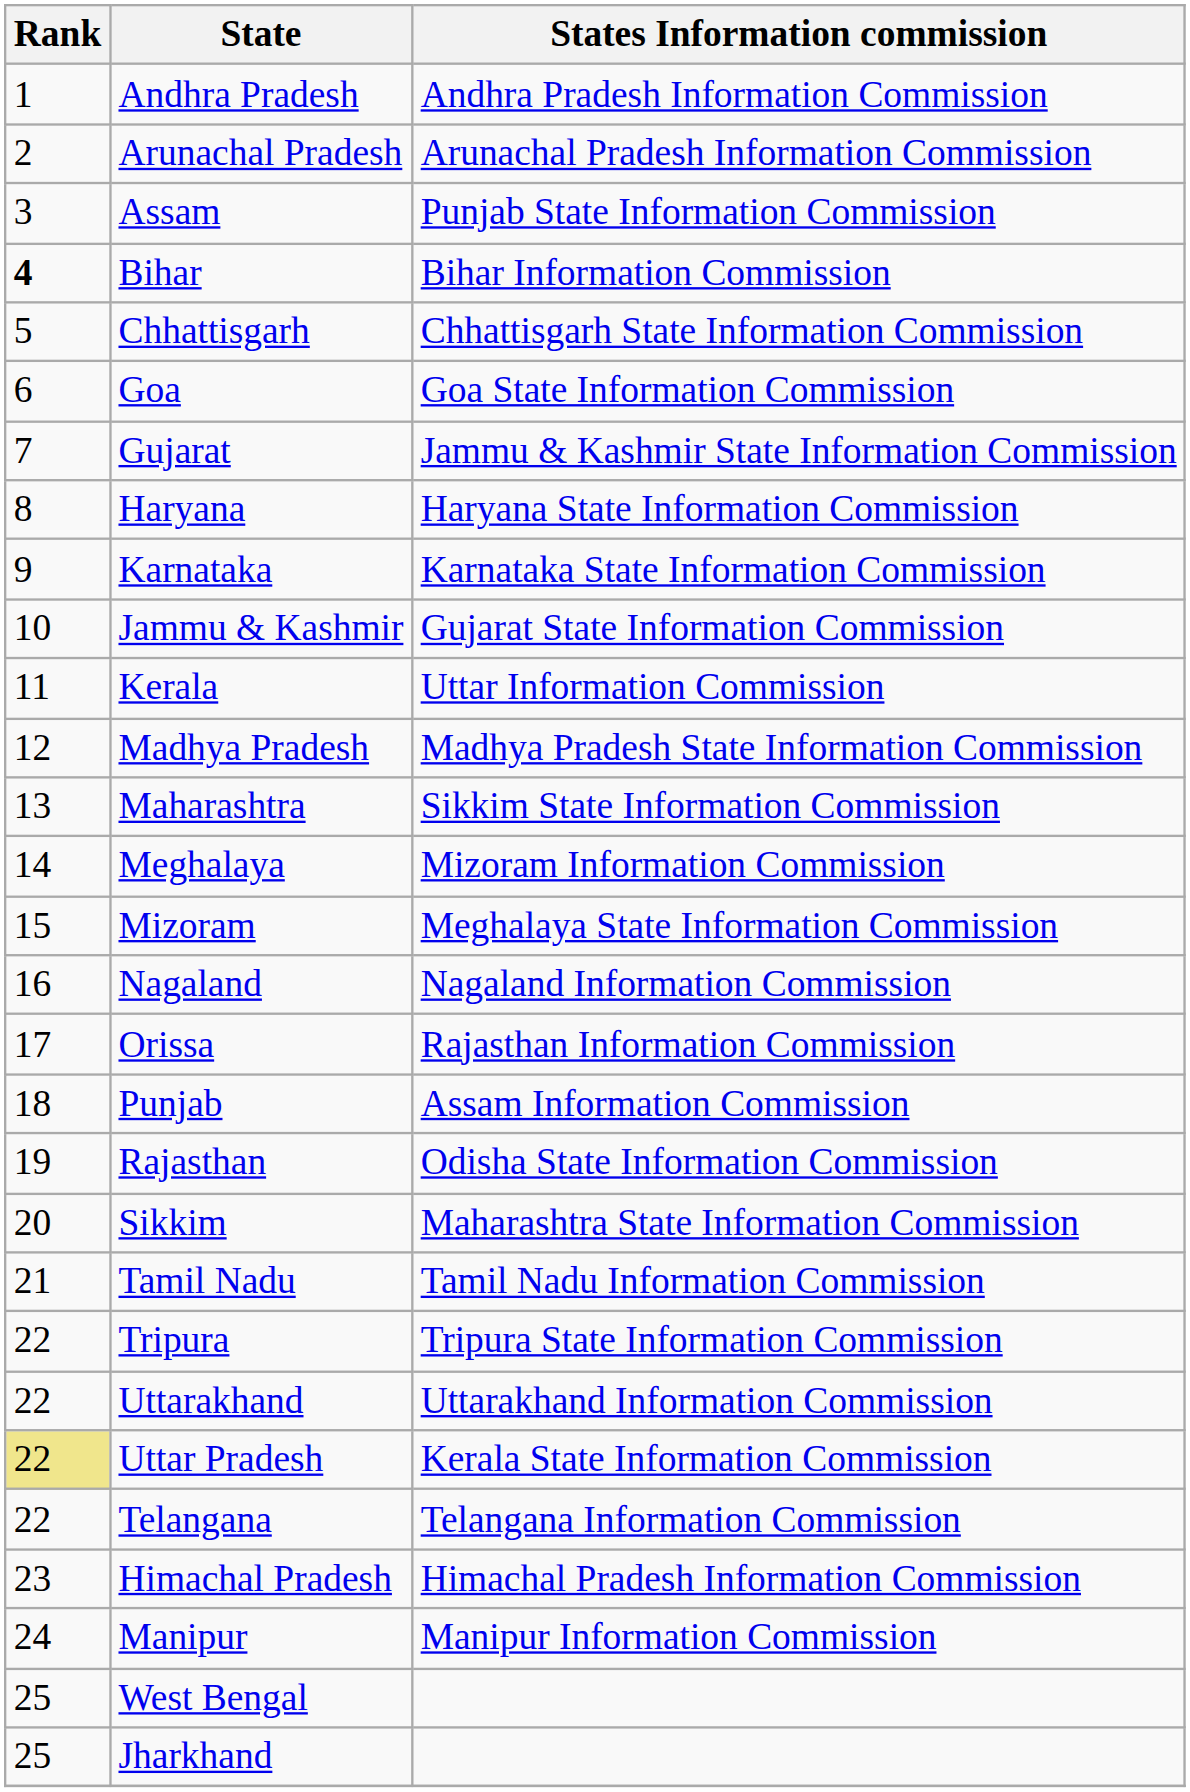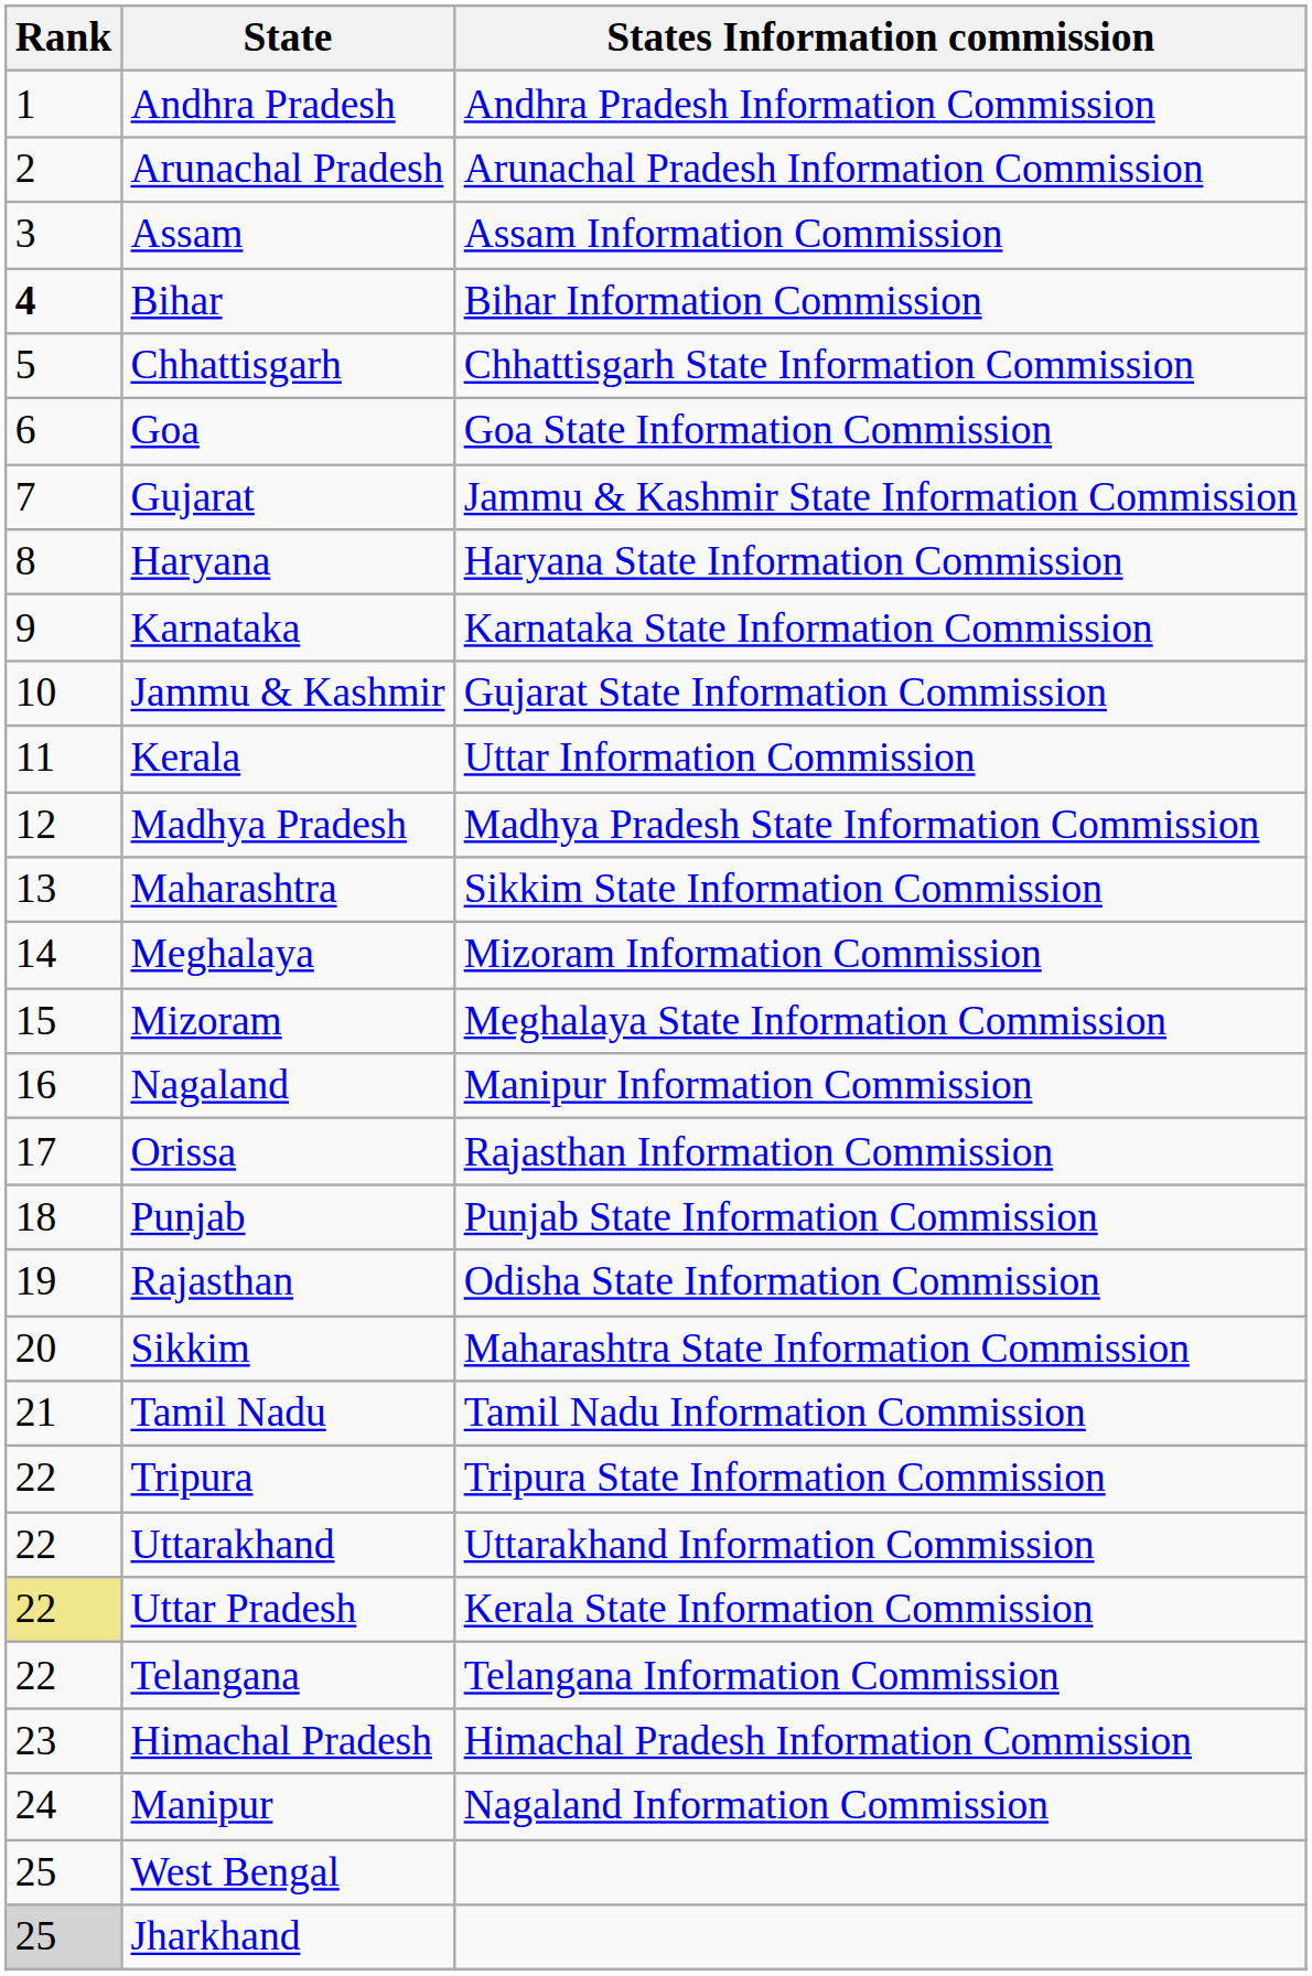 <table class="wikitable sortable">
 <tr>
 <th>Rank</th>
 <th>State</th>
 <th>States Information commission</th>
 </tr>
 <tr>
 <td>1</td>
 <td><a href='#'>Andhra Pradesh</a></td>
 <td><a href='#'>Andhra Pradesh Information Commission</a></td>
 </tr>
 <tr>
 <td>2</td>
 <td><a href='#'>Arunachal Pradesh</a></td>
 <td><a href='#'>Arunachal Pradesh Information Commission</a></td>
 </tr>
 <tr>
 <td>3</td>
 <td><a href='#'>Assam</a></td>
-<td><a href='#'>Punjab State Information Commission</a></td>
+<td><a href='#'>Assam Information Commission</a></td>
 </tr>
 <tr>
 <td><strong>4</strong></td>
 <td><a href='#'>Bihar</a></td>
 <td><a href='#'>Bihar Information Commission</a></td>
 </tr>
 <tr>
 <td>5</td>
 <td><a href='#'>Chhattisgarh</a></td>
 <td><a href='#'>Chhattisgarh State Information Commission</a></td>
 </tr>
 <tr>
 <td>6</td>
 <td><a href='#'>Goa</a></td>
 <td><a href='#'>Goa State Information Commission</a></td>
 </tr>
 <tr>
 <td>7</td>
 <td><a href='#'>Gujarat</a></td>
 <td><a href='#'>Jammu & Kashmir State Information Commission</a></td>
 </tr>
 <tr>
 <td>8</td>
 <td><a href='#'>Haryana</a></td>
 <td><a href='#'>Haryana State Information Commission</a></td>
 </tr>
 <tr>
 <td>9</td>
 <td><a href='#'>Karnataka</a></td>
 <td><a href='#'>Karnataka State Information Commission</a></td>
 </tr>
 <tr>
 <td>10</td>
 <td><a href='#'>Jammu & Kashmir</a></td>
 <td><a href='#'>Gujarat State Information Commission</a></td>
 </tr>
 <tr>
 <td>11</td>
 <td><a href='#'>Kerala</a></td>
 <td><a href='#'>Uttar Information Commission</a></td>
 </tr>
 <tr>
 <td>12</td>
 <td><a href='#'>Madhya Pradesh</a></td>
 <td><a href='#'>Madhya Pradesh State Information Commission</a></td>
 </tr>
 <tr>
 <td>13</td>
 <td><a href='#'>Maharashtra</a></td>
 <td><a href='#'>Sikkim State Information Commission</a></td>
 </tr>
 <tr>
 <td>14</td>
 <td><a href='#'>Meghalaya</a></td>
 <td><a href='#'>Mizoram Information Commission</a></td>
 </tr>
 <tr>
 <td>15</td>
 <td><a href='#'>Mizoram</a></td>
 <td><a href='#'>Meghalaya State Information Commission</a></td>
 </tr>
 <tr>
 <td>16</td>
 <td><a href='#'>Nagaland</a></td>
-<td><a href='#'>Nagaland Information Commission</a></td>
+<td><a href='#'>Manipur Information Commission</a></td>
 </tr>
 <tr>
 <td>17</td>
 <td><a href='#'>Orissa</a></td>
 <td><a href='#'>Rajasthan Information Commission</a></td>
 </tr>
 <tr>
 <td>18</td>
 <td><a href='#'>Punjab</a></td>
-<td><a href='#'>Assam Information Commission</a></td>
+<td><a href='#'>Punjab State Information Commission</a></td>
 </tr>
 <tr>
 <td>19</td>
 <td><a href='#'>Rajasthan</a></td>
 <td><a href='#'>Odisha State Information Commission</a></td>
 </tr>
 <tr>
 <td>20</td>
 <td><a href='#'>Sikkim</a></td>
 <td><a href='#'>Maharashtra State Information Commission</a></td>
 </tr>
 <tr>
 <td>21</td>
 <td><a href='#'>Tamil Nadu</a></td>
 <td><a href='#'>Tamil Nadu Information Commission</a></td>
 </tr>
 <tr>
 <td>22</td>
 <td><a href='#'>Tripura</a></td>
 <td><a href='#'>Tripura State Information Commission</a></td>
 </tr>
 <tr>
 <td>22</td>
 <td><a href='#'>Uttarakhand</a></td>
 <td><a href='#'>Uttarakhand Information Commission</a></td>
 </tr>
 <tr>
 <td style="background: khaki;">22</td>
 <td><a href='#'>Uttar Pradesh</a></td>
 <td><a href='#'>Kerala State Information Commission</a></td>
 </tr>
 <tr>
 <td>22</td>
 <td><a href='#'>Telangana</a></td>
 <td><a href='#'>Telangana Information Commission</a></td>
 </tr>
 <tr>
 <td>23</td>
 <td><a href='#'>Himachal Pradesh</a></td>
 <td><a href='#'>Himachal Pradesh Information Commission</a></td>
 </tr>
 <tr>
 <td>24</td>
 <td><a href='#'>Manipur</a></td>
-<td><a href='#'>Manipur Information Commission</a></td>
+<td><a href='#'>Nagaland Information Commission</a></td>
 </tr>
 <tr>
 <td>25</td>
 <td><a href='#'>West Bengal</a></td>
 <td></td>
 </tr>
 <tr>
-<td>25</td>
+<td style="background: lightgrey;">25</td>
 <td><a href='#'>Jharkhand</a></td>
 <td></td>
 </tr>
 <tr>
 </tr>
 </table>
